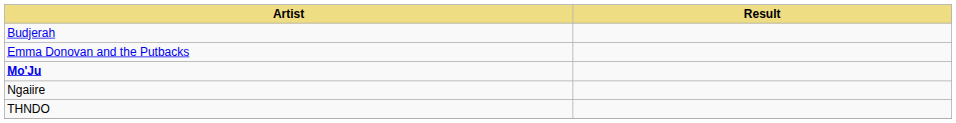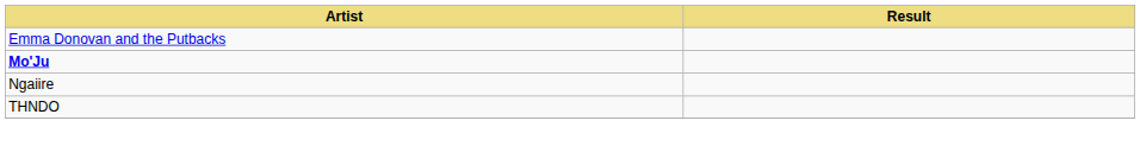 <table class="wikitable" width=100%>
 <tr>
 <th style="width:15%;background:#EEDD82;">Artist</th>
 <th style="width:10%;background:#EEDD82;">Result</th>
-</tr>
-<tr>
-<td><a href='#'>Budjerah</a></td>
-<td></td>
 </tr>
 <tr>
 <td><a href='#'>Emma Donovan and the Putbacks</a></td>
 <td></td>
 </tr>
 <tr>
 <td><strong><a href='#'>Mo'Ju</a></strong></td>
 <td></td>
 </tr>
 <tr>
 <td>Ngaiire</td>
 <td></td>
 </tr>
 <tr>
 <td>THNDO</td>
 <td></td>
 </tr>
 <tr>
 </tr>
 </table>
